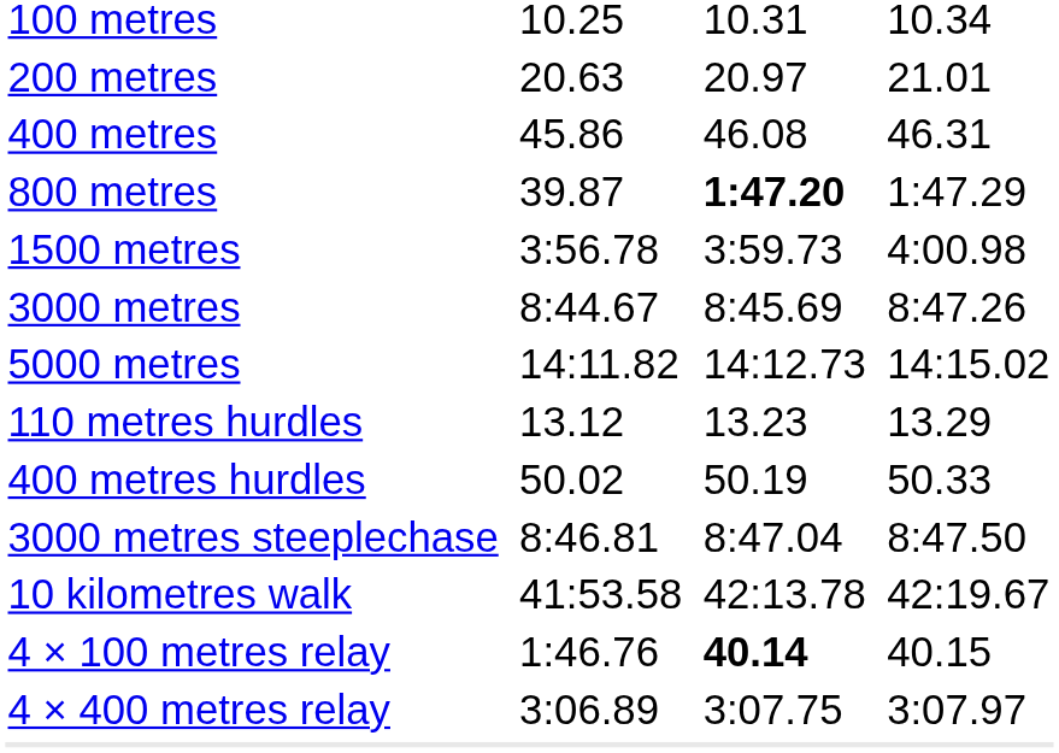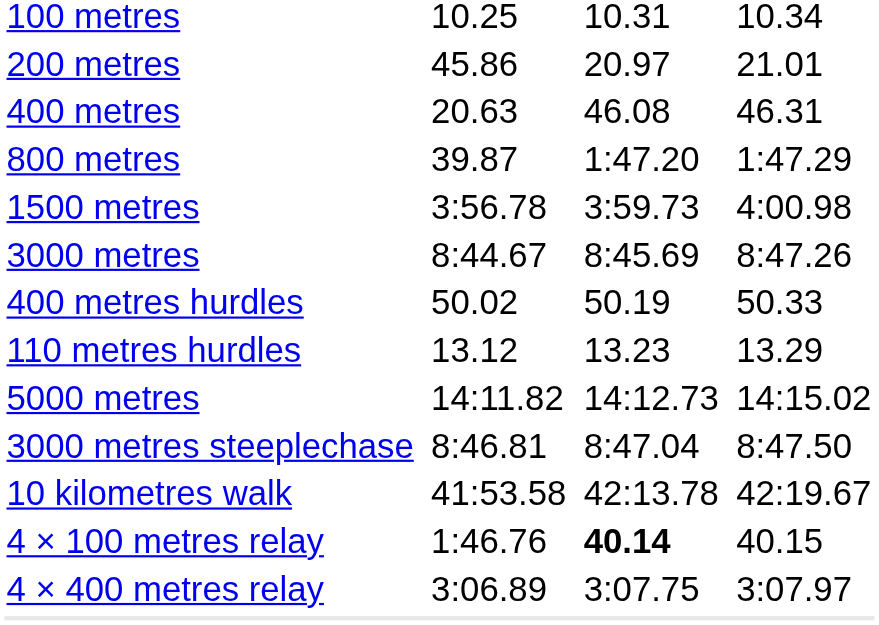 <table>
 <tr>
 <td><a href='#'>100 metres</a></td>
 <td></td>
 <td>10.25 </td>
 <td></td>
 <td>10.31</td>
 <td></td>
 <td>10.34</td>
 </tr>
 <tr>
 <td><a href='#'>200 metres</a></td>
 <td></td>
-<td>20.63 </td>
+<td>45.86 </td>
 <td></td>
 <td>20.97 </td>
 <td></td>
 <td>21.01 </td>
 </tr>
 <tr>
 <td><a href='#'>400 metres</a></td>
 <td></td>
-<td>45.86 </td>
+<td>20.63 </td>
 <td></td>
 <td>46.08</td>
 <td></td>
 <td>46.31</td>
 </tr>
 <tr>
 <td><a href='#'>800 metres</a></td>
 <td></td>
 <td>39.87</td>
 <td></td>
-<td><strong>1:47.20</strong></td>
+<td>1:47.20</td>
 <td></td>
 <td>1:47.29</td>
 </tr>
 <tr>
 <td><a href='#'>1500 metres</a></td>
 <td></td>
 <td>3:56.78</td>
 <td></td>
 <td>3:59.73</td>
 <td></td>
 <td>4:00.98</td>
 </tr>
 <tr>
 <td><a href='#'>3000 metres</a></td>
 <td></td>
 <td>8:44.67</td>
 <td></td>
 <td>8:45.69</td>
 <td></td>
 <td>8:47.26</td>
 </tr>
 <tr>
-<td><a href='#'>5000 metres</a></td>
+<td><a href='#'>400 metres hurdles</a></td>
 <td></td>
-<td>14:11.82</td>
+<td>50.02 </td>
 <td></td>
-<td>14:12.73</td>
+<td>50.19 </td>
 <td></td>
-<td>14:15.02</td>
+<td>50.33 </td>
 </tr>
 <tr>
 <td><a href='#'>110 metres hurdles</a></td>
 <td></td>
 <td>13.12</td>
 <td></td>
 <td>13.23 </td>
 <td></td>
 <td>13.29 </td>
 </tr>
 <tr>
-<td><a href='#'>400 metres hurdles</a></td>
+<td><a href='#'>5000 metres</a></td>
 <td></td>
-<td>50.02 </td>
+<td>14:11.82</td>
 <td></td>
-<td>50.19 </td>
+<td>14:12.73</td>
 <td></td>
-<td>50.33 </td>
+<td>14:15.02</td>
 </tr>
 <tr>
 <td><a href='#'>3000 metres steeplechase</a></td>
 <td></td>
 <td>8:46.81</td>
 <td></td>
 <td>8:47.04</td>
 <td></td>
 <td>8:47.50 </td>
 </tr>
 <tr>
 <td><a href='#'>10 kilometres walk</a></td>
 <td></td>
 <td>41:53.58 </td>
 <td></td>
 <td>42:13.78 </td>
 <td></td>
 <td>42:19.67 </td>
 </tr>
 <tr>
 <td><a href='#'>4 × 100 metres relay</a></td>
 <td></td>
 <td>1:46.76</td>
 <td></td>
 <td><strong>40.14</strong></td>
 <td></td>
 <td>40.15</td>
 </tr>
 <tr>
 <td><a href='#'>4 × 400 metres relay</a></td>
 <td></td>
 <td>3:06.89 </td>
 <td></td>
 <td>3:07.75 </td>
 <td></td>
 <td>3:07.97 </td>
 </tr>
 <tr style="background:#e8e8e8;">
 <td colspan=7></td>
 </tr>
 </table>
